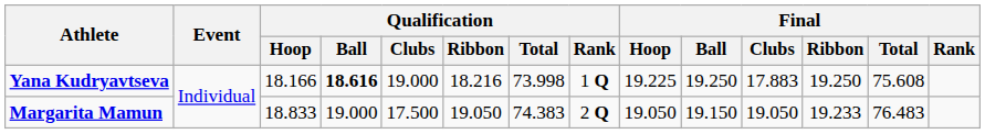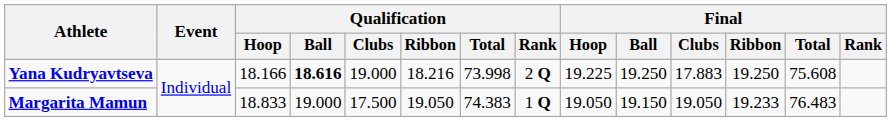 <table class=wikitable style="font-size:90%">
 <tr>
 <th rowspan=2>Athlete</th>
 <th rowspan=2>Event</th>
 <th colspan=6>Qualification</th>
 <th colspan=6>Final</th>
 </tr>
 <tr style="font-size:95%">
 <th>Hoop</th>
 <th>Ball</th>
 <th>Clubs</th>
 <th>Ribbon</th>
 <th>Total</th>
 <th>Rank</th>
 <th>Hoop</th>
 <th>Ball</th>
 <th>Clubs</th>
 <th>Ribbon</th>
 <th>Total</th>
 <th>Rank</th>
 </tr>
 <tr align=center>
 <td align=left><strong><a href='#'>Yana Kudryavtseva</a></strong></td>
 <td align=left rowspan=2><a href='#'>Individual</a></td>
 <td>18.166</td>
 <td><strong>18.616</strong></td>
 <td>19.000</td>
 <td>18.216</td>
 <td>73.998</td>
-<td>1 <strong>Q</strong></td>
+<td>2 <strong>Q</strong></td>
 <td>19.225</td>
 <td>19.250</td>
 <td>17.883</td>
 <td>19.250</td>
 <td>75.608</td>
 <td></td>
 </tr>
 <tr align=center>
 <td align=left><strong><a href='#'>Margarita Mamun</a></strong></td>
 <td>18.833</td>
 <td>19.000</td>
 <td>17.500</td>
 <td>19.050</td>
 <td>74.383</td>
-<td>2 <strong>Q</strong></td>
+<td>1 <strong>Q</strong></td>
 <td>19.050</td>
 <td>19.150</td>
 <td>19.050</td>
 <td>19.233</td>
 <td>76.483</td>
 <td></td>
 </tr>
 </table>
